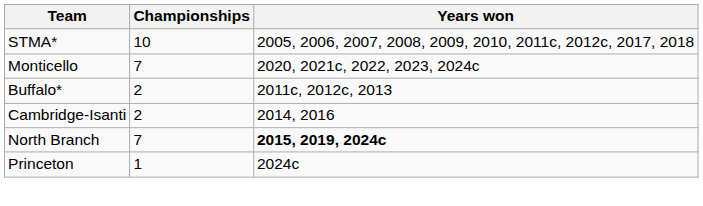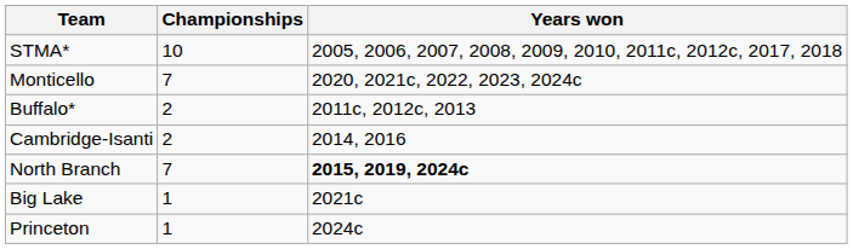 <table class="wikitable">
 <tr>
 <th>Team</th>
 <th>Championships</th>
 <th>Years won</th>
 </tr>
 <tr>
 <td>STMA*</td>
 <td>10</td>
 <td>2005, 2006, 2007, 2008, 2009, 2010, 2011c, 2012c, 2017, 2018</td>
 </tr>
 <tr>
 <td>Monticello</td>
 <td>7</td>
 <td>2020, 2021c, 2022, 2023, 2024c</td>
 </tr>
 <tr>
 <td>Buffalo*</td>
 <td>2</td>
 <td>2011c, 2012c, 2013</td>
 </tr>
 <tr>
 <td>Cambridge-Isanti</td>
 <td>2</td>
 <td>2014, 2016</td>
 </tr>
 <tr>
 <td>North Branch</td>
 <td>7</td>
 <td><strong>2015, 2019, 2024c</strong></td>
 </tr>
 <tr>
+<td>Big Lake</td>
+<td>1</td>
+<td>2021c</td>
+</tr>
+<tr>
 <td>Princeton</td>
 <td>1</td>
 <td>2024c</td>
 </tr>
 </table>
